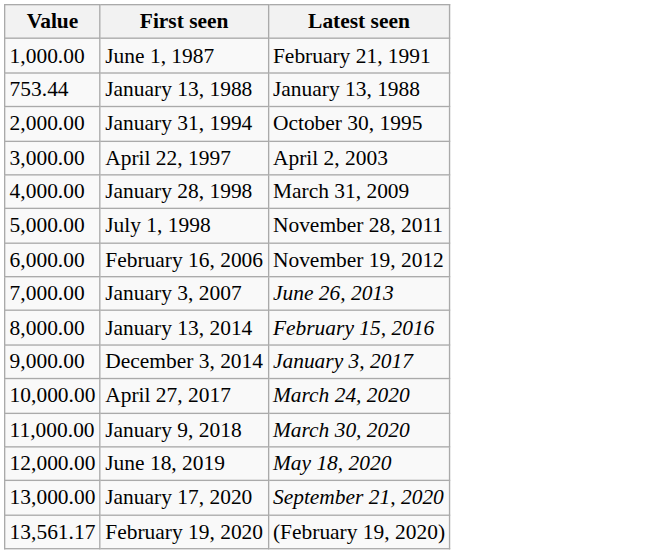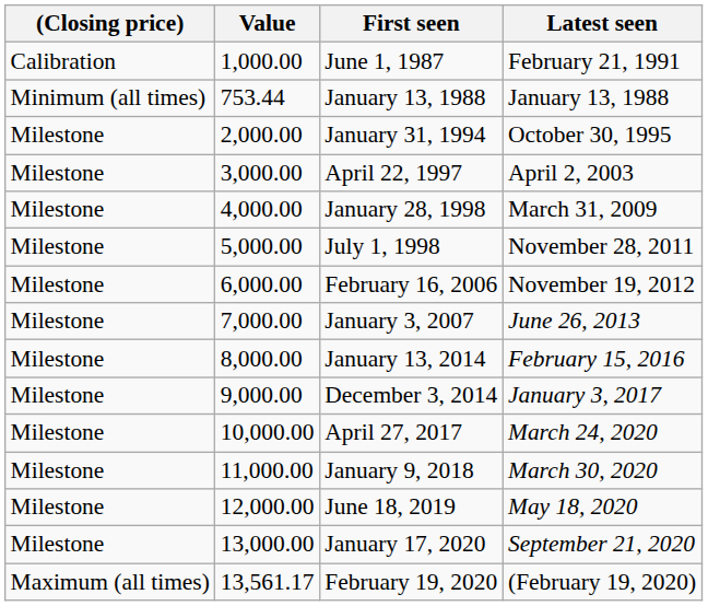 <table class="wikitable">
 <tr>
+<th>(Closing price)</th>
 <th>Value</th>
 <th>First seen</th>
 <th>Latest seen</th>
 </tr>
 <tr>
+<td>Calibration</td>
 <td>1,000.00</td>
 <td>June 1, 1987</td>
 <td>February 21, 1991</td>
 </tr>
 <tr>
+<td>Minimum (all times)</td>
 <td>753.44</td>
 <td>January 13, 1988</td>
 <td>January 13, 1988</td>
 </tr>
 <tr>
+<td>Milestone</td>
 <td>2,000.00</td>
 <td>January 31, 1994</td>
 <td>October 30, 1995</td>
 </tr>
 <tr>
+<td>Milestone</td>
 <td>3,000.00</td>
 <td>April 22, 1997</td>
 <td>April 2, 2003</td>
 </tr>
 <tr>
+<td>Milestone</td>
 <td>4,000.00</td>
 <td>January 28, 1998</td>
 <td>March 31, 2009</td>
 </tr>
 <tr>
+<td>Milestone</td>
 <td>5,000.00</td>
 <td>July 1, 1998</td>
 <td>November 28, 2011</td>
 </tr>
 <tr>
+<td>Milestone</td>
 <td>6,000.00</td>
 <td>February 16, 2006</td>
 <td>November 19, 2012</td>
 </tr>
 <tr>
+<td>Milestone</td>
 <td>7,000.00</td>
 <td>January 3, 2007</td>
 <td><em>June 26, 2013</em></td>
 </tr>
 <tr>
+<td>Milestone</td>
 <td>8,000.00</td>
 <td>January 13, 2014</td>
 <td><em>February 15, 2016</em></td>
 </tr>
 <tr>
+<td>Milestone</td>
 <td>9,000.00</td>
 <td>December 3, 2014</td>
 <td><em>January 3, 2017</em></td>
 </tr>
 <tr>
+<td>Milestone</td>
 <td>10,000.00</td>
 <td>April 27, 2017</td>
 <td><em>March 24, 2020</em></td>
 </tr>
 <tr>
+<td>Milestone</td>
 <td>11,000.00</td>
 <td>January 9, 2018</td>
 <td><em>March 30, 2020</em></td>
 </tr>
 <tr>
+<td>Milestone</td>
 <td>12,000.00</td>
 <td>June 18, 2019</td>
 <td><em>May 18, 2020</em></td>
 </tr>
 <tr>
+<td>Milestone</td>
 <td>13,000.00</td>
 <td>January 17, 2020</td>
 <td><em>September 21, 2020</em></td>
 </tr>
 <tr>
+<td>Maximum (all times)</td>
 <td>13,561.17</td>
 <td>February 19, 2020</td>
 <td>(February 19, 2020)</td>
 </tr>
 </table>
